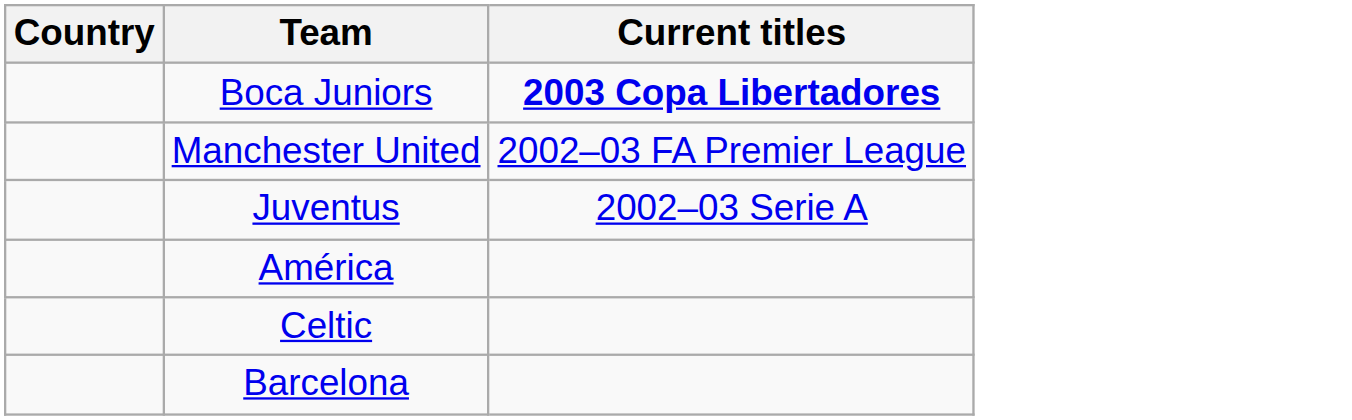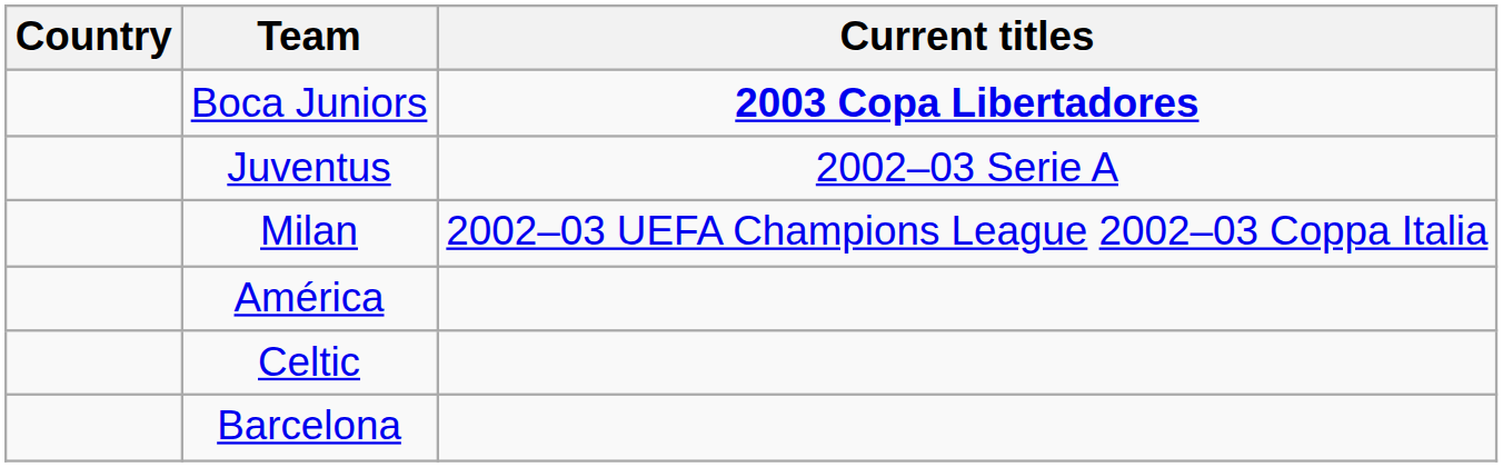 <table class="wikitable sortable" style="text-align:center">
 <tr>
 <th>Country</th>
 <th>Team</th>
 <th>Current titles</th>
 </tr>
 <tr>
 <td></td>
 <td><a href='#'>Boca Juniors</a></td>
 <td><strong><a href='#'>2003 Copa Libertadores</a></strong></td>
 </tr>
 <tr>
 <td></td>
-<td><a href='#'>Manchester United</a></td>
-<td><a href='#'>2002–03 FA Premier League</a></td>
+<td><a href='#'>Juventus</a></td>
+<td><a href='#'>2002–03 Serie A</a></td>
 </tr>
 <tr>
 <td></td>
-<td><a href='#'>Juventus</a></td>
-<td><a href='#'>2002–03 Serie A</a></td>
+<td><a href='#'>Milan</a></td>
+<td><a href='#'>2002–03 UEFA Champions League</a> <a href='#'>2002–03 Coppa Italia</a></td>
 </tr>
 <tr>
 <td></td>
 <td><a href='#'>América</a></td>
 <td></td>
 </tr>
 <tr>
 <td></td>
 <td><a href='#'>Celtic</a></td>
 <td></td>
 </tr>
 <tr>
 <td></td>
 <td><a href='#'>Barcelona</a></td>
 <td></td>
 </tr>
 </table>
